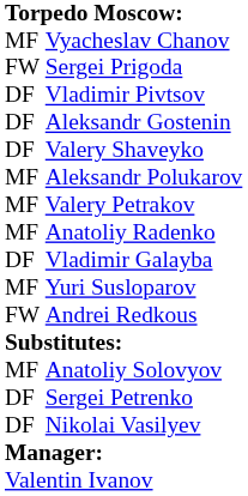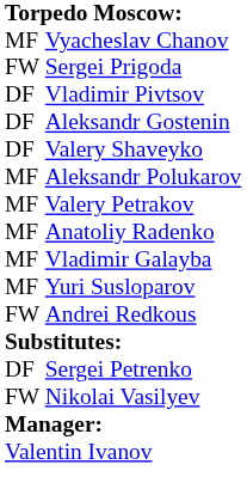 <table style="font-size: 90%" cellspacing="0" cellpadding="0">
 <tr>
 <td colspan="3"><strong>Torpedo Moscow:</strong></td>
 </tr>
 <tr>
 <th width="25"></th>
 </tr>
 <tr>
 <td>MF</td>
 <td> <a href='#'>Vyacheslav Chanov</a></td>
 </tr>
 <tr>
 <td>FW</td>
 <td> <a href='#'>Sergei Prigoda</a></td>
 </tr>
 <tr>
 <td>DF</td>
 <td> <a href='#'>Vladimir Pivtsov</a></td>
 <td></td>
 </tr>
 <tr>
 <td>DF</td>
 <td> <a href='#'>Aleksandr Gostenin</a></td>
 </tr>
 <tr>
 <td>DF</td>
 <td> <a href='#'>Valery Shaveyko</a></td>
 <td></td>
 </tr>
 <tr>
 <td>MF</td>
 <td> <a href='#'>Aleksandr Polukarov</a></td>
 <td></td>
 </tr>
 <tr>
 <td>MF</td>
 <td> <a href='#'>Valery Petrakov</a></td>
 <td></td>
 </tr>
 <tr>
 <td>MF</td>
 <td> <a href='#'>Anatoliy Radenko</a></td>
 <td></td>
 </tr>
 <tr>
-<td>DF</td>
+<td>MF</td>
 <td> <a href='#'>Vladimir Galayba</a></td>
 <td></td>
 </tr>
 <tr>
 <td>MF</td>
 <td> <a href='#'>Yuri Susloparov</a></td>
 <td></td>
 </tr>
 <tr>
 <td>FW</td>
 <td> <a href='#'>Andrei Redkous</a></td>
 <td></td>
 </tr>
 <tr>
 <td colspan=3><strong>Substitutes:</strong></td>
 </tr>
 <tr>
-<td>MF</td>
-<td> <a href='#'>Anatoliy Solovyov</a></td>
-<td></td>
-<td></td>
-</tr>
-<tr>
 <td>DF</td>
 <td> <a href='#'>Sergei Petrenko</a></td>
 <td></td>
 </tr>
 <tr>
-<td>DF</td>
+<td>FW</td>
 <td> <a href='#'>Nikolai Vasilyev</a></td>
 <td></td>
 </tr>
 <tr>
 <td colspan=3><strong>Manager:</strong></td>
 </tr>
 <tr>
 <td colspan="3"> <a href='#'>Valentin Ivanov</a></td>
 </tr>
 </table>
